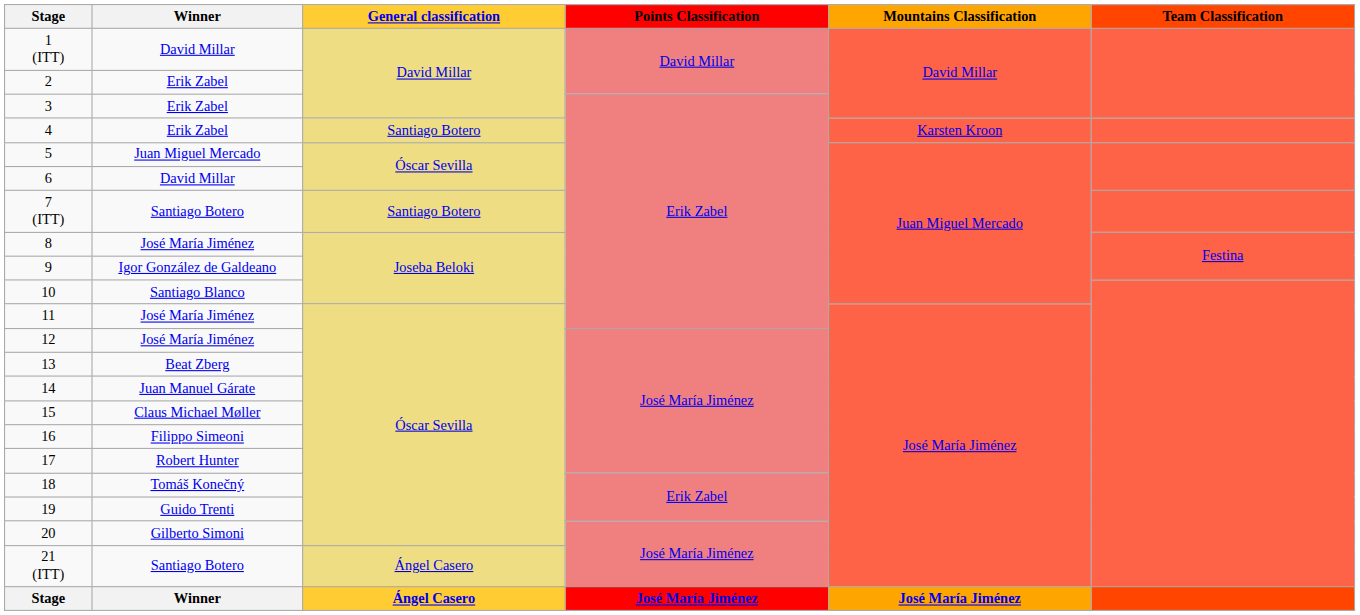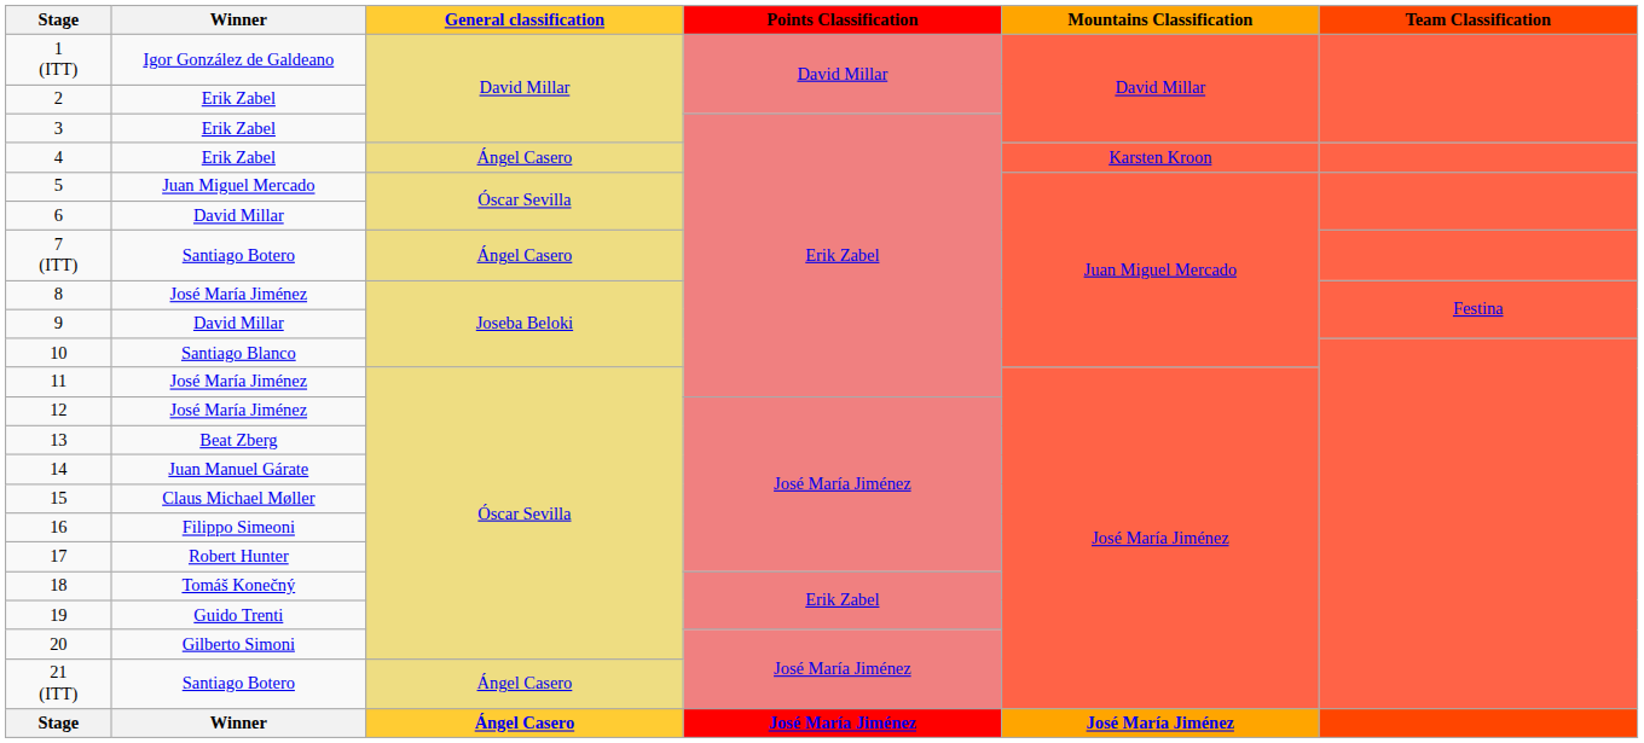 <table class="wikitable" style="text-align: center; font-size:smaller;">
 <tr style="background-color: #efefef;">
 <th width="5%">Stage</th>
 <th width="12%">Winner</th>
 <th style="background:#FFCC33;" width="15%"><strong><a href='#'>General classification</a></strong><br></th>
 <th style="background:#FF0000;" width="15%"><strong>Points Classification</strong><br></th>
 <th style="background:#FFA500;" width="15%"><strong>Mountains Classification</strong><br></th>
 <th style="background:#FF4500;" width="15%"><strong>Team Classification</strong></th>
 </tr>
 <tr>
 <td>1<br>(ITT)</td>
-<td><a href='#'>David Millar</a></td>
+<td><a href='#'>Igor González de Galdeano</a></td>
 <td style="background:#EEDD82;" rowspan="3"><a href='#'>David Millar</a></td>
 <td style="background:lightcoral;" rowspan="2"><a href='#'>David Millar</a></td>
 <td style="background:#FF6347;" rowspan="3"><a href='#'>David Millar</a></td>
 <td style="background:#FF6347;" rowspan="3"></td>
 </tr>
 <tr>
 <td>2</td>
 <td><a href='#'>Erik Zabel</a></td>
 </tr>
 <tr>
 <td>3</td>
 <td><a href='#'>Erik Zabel</a></td>
 <td style="background:lightcoral;" rowspan="9"><a href='#'>Erik Zabel</a></td>
 </tr>
 <tr>
 <td>4</td>
 <td><a href='#'>Erik Zabel</a></td>
-<td style="background:#EEDD82;" rowspan="1"><a href='#'>Santiago Botero</a></td>
+<td style="background:#EEDD82;" rowspan="1"><a href='#'>Ángel Casero</a></td>
 <td style="background:#FF6347;" rowspan="1"><a href='#'>Karsten Kroon</a></td>
 <td style="background:#FF6347;" rowspan="1"></td>
 </tr>
 <tr>
 <td>5</td>
 <td><a href='#'>Juan Miguel Mercado</a></td>
 <td style="background:#EEDD82;" rowspan="2"><a href='#'>Óscar Sevilla</a></td>
 <td style="background:#FF6347;" rowspan="6"><a href='#'>Juan Miguel Mercado</a></td>
 <td style="background:#FF6347;" rowspan="2"></td>
 </tr>
 <tr>
 <td>6</td>
 <td><a href='#'>David Millar</a></td>
 </tr>
 <tr>
 <td>7<br>(ITT)</td>
 <td><a href='#'>Santiago Botero</a></td>
-<td style="background:#EEDD82;" rowspan="1"><a href='#'>Santiago Botero</a></td>
+<td style="background:#EEDD82;" rowspan="1"><a href='#'>Ángel Casero</a></td>
 <td style="background:#FF6347;" rowspan="1"></td>
 </tr>
 <tr>
 <td>8</td>
 <td><a href='#'>José María Jiménez</a></td>
 <td style="background:#EEDD82;" rowspan="3"><a href='#'>Joseba Beloki</a></td>
 <td style="background:#FF6347;" rowspan="2"><a href='#'>Festina</a></td>
 </tr>
 <tr>
 <td>9</td>
-<td><a href='#'>Igor González de Galdeano</a></td>
+<td><a href='#'>David Millar</a></td>
 </tr>
 <tr>
 <td>10</td>
 <td><a href='#'>Santiago Blanco</a></td>
 <td style="background:#FF6347;" rowspan="12"></td>
 </tr>
 <tr>
 <td>11</td>
 <td><a href='#'>José María Jiménez</a></td>
 <td style="background:#EEDD82;" rowspan="10"><a href='#'>Óscar Sevilla</a></td>
 <td style="background:#FF6347;" rowspan="11"><a href='#'>José María Jiménez</a></td>
 </tr>
 <tr>
 <td>12</td>
 <td><a href='#'>José María Jiménez</a></td>
 <td style="background:lightcoral;" rowspan="6"><a href='#'>José María Jiménez</a></td>
 </tr>
 <tr>
 <td>13</td>
 <td><a href='#'>Beat Zberg</a></td>
 </tr>
 <tr>
 <td>14</td>
 <td><a href='#'>Juan Manuel Gárate</a></td>
 </tr>
 <tr>
 <td>15</td>
 <td><a href='#'>Claus Michael Møller</a></td>
 </tr>
 <tr>
 <td>16</td>
 <td><a href='#'>Filippo Simeoni</a></td>
 </tr>
 <tr>
 <td>17</td>
 <td><a href='#'>Robert Hunter</a></td>
 </tr>
 <tr>
 <td>18</td>
 <td><a href='#'>Tomáš Konečný</a></td>
 <td style="background:lightcoral;" rowspan="2"><a href='#'>Erik Zabel</a></td>
 </tr>
 <tr>
 <td>19</td>
 <td><a href='#'>Guido Trenti</a></td>
 </tr>
 <tr>
 <td>20</td>
 <td><a href='#'>Gilberto Simoni</a></td>
 <td style="background:lightcoral;" rowspan="2"><a href='#'>José María Jiménez</a></td>
 </tr>
 <tr>
 <td>21<br>(ITT)</td>
 <td><a href='#'>Santiago Botero</a></td>
 <td style="background:#EEDD82;" rowspan="1"><a href='#'>Ángel Casero</a></td>
 </tr>
 <tr>
 <th width="5%">Stage</th>
 <th width="12%">Winner</th>
 <th style="background:#FFCC33;" width="15%"><strong><a href='#'>Ángel Casero</a></strong><br></th>
 <th style="background:#FF0000;" width="15%"><strong><a href='#'>José María Jiménez</a></strong><br></th>
 <th style="background:#FFA500;" width="15%"><strong><a href='#'>José María Jiménez</a></strong><br></th>
 <th style="background:#FF4500;" width="15%"><strong></strong></th>
 </tr>
 </table>
